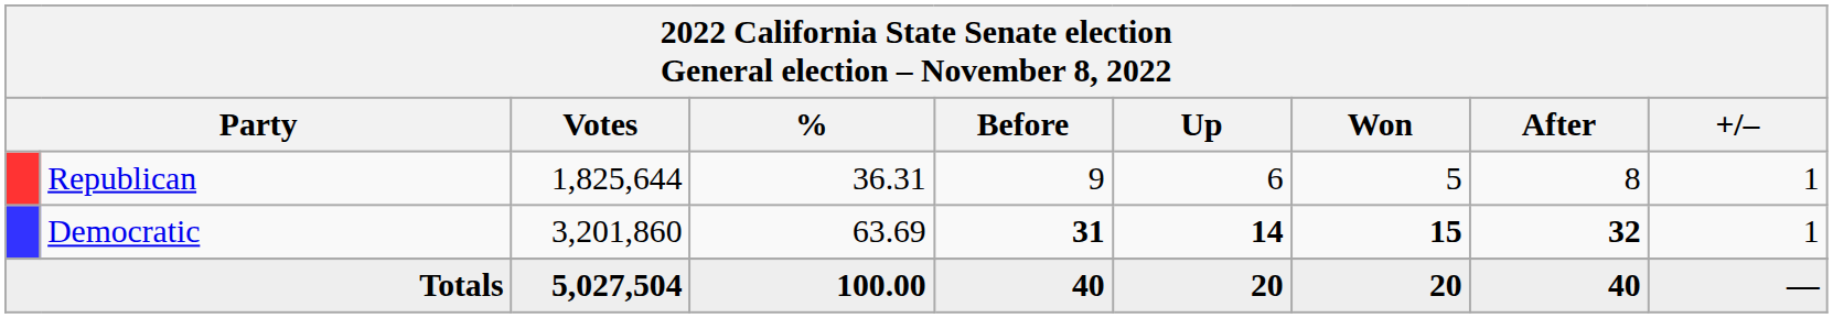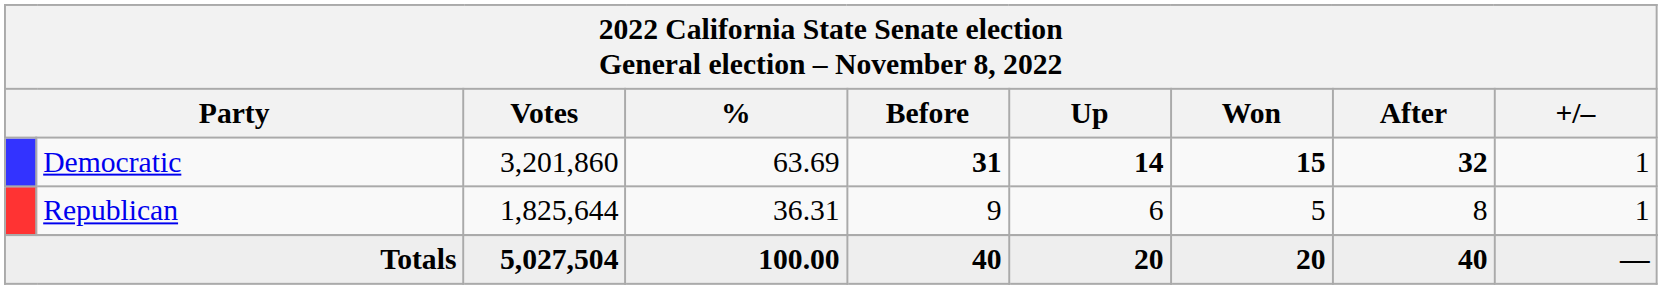 <table class="wikitable" style="font-size:95%;">
 <tr>
 <th colspan="9">2022 California State Senate election<br>General election – November 8, 2022</th>
 </tr>
 <tr>
 <th colspan=2 style="width: 15em">Party</th>
 <th style="width: 5em">Votes</th>
 <th style="width: 7em">%</th>
 <th style="width: 5em">Before</th>
 <th style="width: 5em">Up</th>
 <th style="width: 5em">Won</th>
 <th style="width: 5em">After</th>
 <th style="width: 5em">+/–</th>
 </tr>
 <tr>
+<th style="background-color:#3333FF; width: 3px"></th>
+<td style="width: 130px"><a href='#'>Democratic</a></td>
+<td align="right">3,201,860</td>
+<td align="right">63.69</td>
+<td align="right"><strong>31</strong></td>
+<td align="right"><strong>14</strong></td>
+<td align="right"><strong>15</strong></td>
+<td align="right"><strong>32</strong></td>
+<td align="right"> 1</td>
+</tr>
+<tr>
 <th style="background-color:#FF3333; width: 3px"></th>
 <td style="width: 130px"><a href='#'>Republican</a></td>
 <td align="right">1,825,644</td>
 <td align="right">36.31</td>
 <td align="right">9</td>
 <td align="right">6</td>
 <td align="right">5</td>
 <td align="right">8</td>
-<td align="right"> 1</td>
-</tr>
-<tr>
-<th style="background-color:#3333FF; width: 3px"></th>
-<td style="width: 130px"><a href='#'>Democratic</a></td>
-<td align="right">3,201,860</td>
-<td align="right">63.69</td>
-<td align="right"><strong>31</strong></td>
-<td align="right"><strong>14</strong></td>
-<td align="right"><strong>15</strong></td>
-<td align="right"><strong>32</strong></td>
 <td align="right"> 1</td>
 </tr>
 <tr>
 </tr>
 <tr bgcolor="#EEEEEE">
 <td colspan="2" align="right"><strong>Totals</strong></td>
 <td align="right"><strong>5,027,504</strong></td>
 <td align="right"><strong>100.00</strong></td>
 <td align="right"><strong>40</strong></td>
 <td align="right"><strong>20</strong></td>
 <td align="right"><strong>20</strong></td>
 <td align="right"><strong>40</strong></td>
 <td align="right"><strong>—</strong></td>
 </tr>
 </table>
